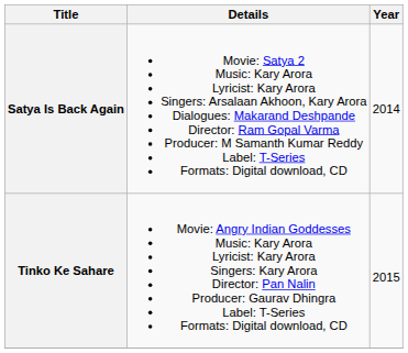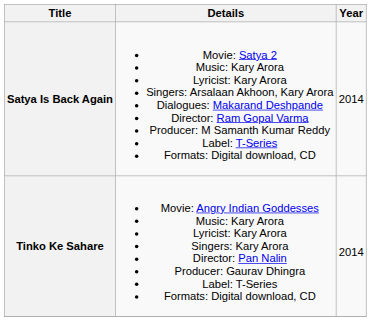 <table class="wikitable plainrowheaders" style="text-align:center;">
 <tr>
 <th scope="col">Title</th>
 <th scope="col">Details</th>
 <th scope="col">Year</th>
 </tr>
 <tr>
 <th scope="row">Satya Is Back Again</th>
 <td><br><ul><li>Movie: <a href='#'>Satya 2</a></li><li>Music: Kary Arora</li><li>Lyricist: Kary Arora</li><li>Singers: Arsalaan Akhoon, Kary Arora</li><li>Dialogues: <a href='#'>Makarand Deshpande</a></li><li>Director: <a href='#'>Ram Gopal Varma</a></li><li>Producer: M Samanth Kumar Reddy</li><li>Label: <a href='#'>T-Series</a></li><li>Formats: Digital download, CD</li></ul></td>
 <td>2014</td>
 </tr>
 <tr>
 <th scope="row">Tinko Ke Sahare</th>
 <td><br><ul><li>Movie: <a href='#'>Angry Indian Goddesses</a></li><li>Music: Kary Arora</li><li>Lyricist: Kary Arora</li><li>Singers: Kary Arora</li><li>Director: <a href='#'>Pan Nalin</a></li><li>Producer: Gaurav Dhingra</li><li>Label: T-Series</li><li>Formats: Digital download, CD</li></ul></td>
-<td><br>2015</td>
+<td><br>2014</td>
 </tr>
 <tr>
 </tr>
 </table>
